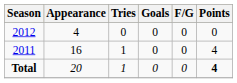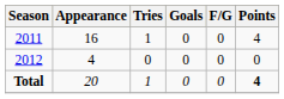 <table class="wikitable" style="text-align:center;">
 <tr bgcolor=#bdb76b>
 <th>Season</th>
 <th>Appearance</th>
 <th>Tries</th>
 <th>Goals</th>
 <th>F/G</th>
 <th>Points</th>
 </tr>
 <tr>
+<td><a href='#'>2011</a></td>
+<td>16</td>
+<td>1</td>
+<td>0</td>
+<td>0</td>
+<td>4</td>
+</tr>
+<tr>
 <td><a href='#'>2012</a></td>
 <td>4</td>
 <td>0</td>
 <td>0</td>
 <td>0</td>
 <td>0</td>
-</tr>
-<tr>
-<td><a href='#'>2011</a></td>
-<td>16</td>
-<td>1</td>
-<td>0</td>
-<td>0</td>
-<td>4</td>
 </tr>
 <tr>
 <td><strong>Total</strong></td>
 <td><em>20</em></td>
 <td><em>1</em></td>
 <td><em>0</em></td>
 <td><em>0</em></td>
 <td><strong>4</strong></td>
 </tr>
 <tr>
 </tr>
 </table>
